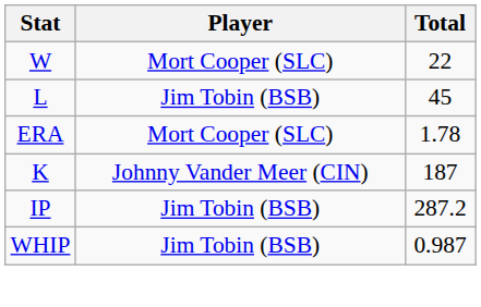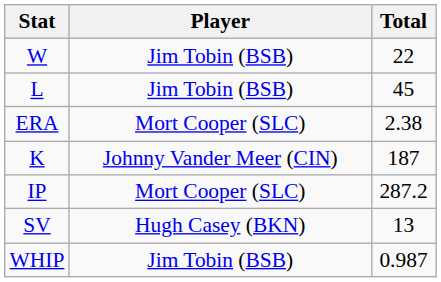 <table class="wikitable" style="text-align:center;">
 <tr>
 <th style="width:15%;">Stat</th>
 <th>Player</th>
 <th style="width:15%;">Total</th>
 </tr>
 <tr>
 <td><a href='#'>W</a></td>
-<td><a href='#'>Mort Cooper</a> (<a href='#'>SLC</a>)</td>
+<td><a href='#'>Jim Tobin</a> (<a href='#'>BSB</a>)</td>
 <td>22</td>
 </tr>
 <tr>
 <td><a href='#'>L</a></td>
 <td><a href='#'>Jim Tobin</a> (<a href='#'>BSB</a>)</td>
 <td>45</td>
 </tr>
 <tr>
 <td><a href='#'>ERA</a></td>
 <td><a href='#'>Mort Cooper</a> (<a href='#'>SLC</a>)</td>
-<td>1.78</td>
+<td>2.38</td>
 </tr>
 <tr>
 <td><a href='#'>K</a></td>
 <td><a href='#'>Johnny Vander Meer</a> (<a href='#'>CIN</a>)</td>
 <td>187</td>
 </tr>
 <tr>
 <td><a href='#'>IP</a></td>
-<td><a href='#'>Jim Tobin</a> (<a href='#'>BSB</a>)</td>
+<td><a href='#'>Mort Cooper</a> (<a href='#'>SLC</a>)</td>
 <td>287.2</td>
+</tr>
+<tr>
+<td><a href='#'>SV</a></td>
+<td><a href='#'>Hugh Casey</a> (<a href='#'>BKN</a>)</td>
+<td>13</td>
 </tr>
 <tr>
 <td><a href='#'>WHIP</a></td>
 <td><a href='#'>Jim Tobin</a> (<a href='#'>BSB</a>)</td>
 <td>0.987</td>
 </tr>
 </table>
